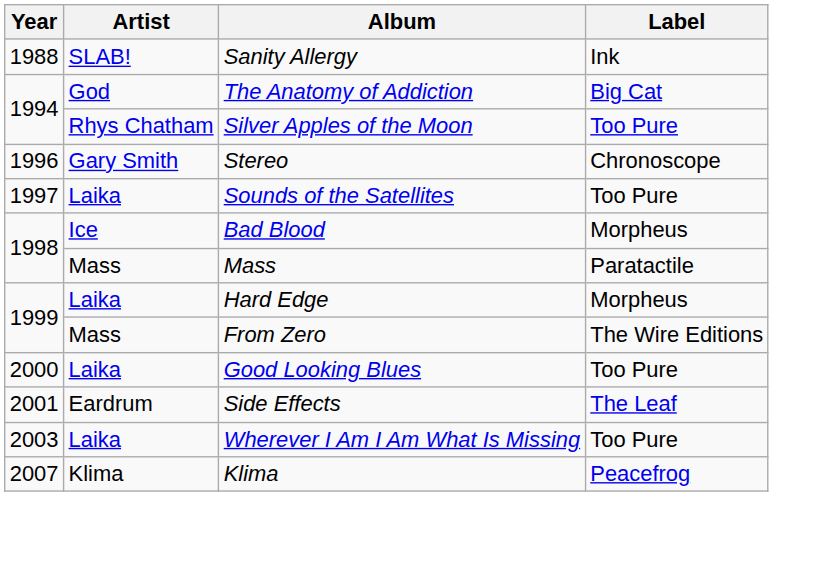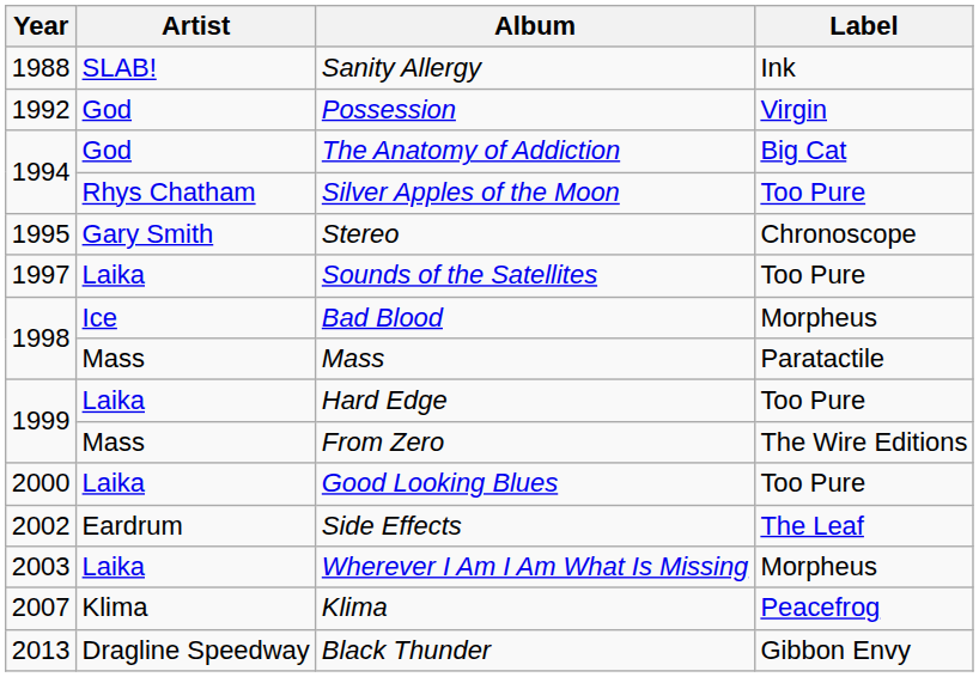 <table class="wikitable">
 <tr>
 <th>Year</th>
 <th>Artist</th>
 <th>Album</th>
 <th>Label</th>
 </tr>
 <tr>
 <td align="center">1988</td>
 <td><a href='#'>SLAB!</a></td>
 <td><em>Sanity Allergy</em></td>
 <td>Ink</td>
 </tr>
 <tr>
+<td align="center">1992</td>
+<td><a href='#'>God</a></td>
+<td><em><a href='#'>Possession</a></em></td>
+<td><a href='#'>Virgin</a></td>
+</tr>
+<tr>
 <td rowspan="2">1994</td>
 <td><a href='#'>God</a></td>
 <td><em><a href='#'>The Anatomy of Addiction</a></em></td>
 <td><a href='#'>Big Cat</a></td>
 </tr>
 <tr>
 <td><a href='#'>Rhys Chatham</a></td>
 <td><em><a href='#'>Silver Apples of the Moon</a></em></td>
 <td><a href='#'>Too Pure</a></td>
 </tr>
 <tr>
-<td align="center">1996</td>
+<td align="center">1995</td>
 <td><a href='#'>Gary Smith</a></td>
 <td><em>Stereo</em></td>
 <td>Chronoscope</td>
 </tr>
 <tr>
 <td align="center">1997</td>
 <td><a href='#'>Laika</a></td>
 <td><em><a href='#'>Sounds of the Satellites</a></em></td>
 <td>Too Pure</td>
 </tr>
 <tr>
 <td rowspan="2">1998</td>
 <td><a href='#'>Ice</a></td>
 <td><em><a href='#'>Bad Blood</a></em></td>
 <td>Morpheus</td>
 </tr>
 <tr>
 <td>Mass</td>
 <td><em>Mass</em></td>
 <td>Paratactile</td>
 </tr>
 <tr>
 <td rowspan="2">1999</td>
 <td><a href='#'>Laika</a></td>
 <td><em>Hard Edge</em></td>
-<td>Morpheus</td>
+<td>Too Pure</td>
 </tr>
 <tr>
 <td>Mass</td>
 <td><em>From Zero</em></td>
 <td>The Wire Editions</td>
 </tr>
 <tr>
 <td align="center">2000</td>
 <td><a href='#'>Laika</a></td>
 <td><em><a href='#'>Good Looking Blues</a></em></td>
 <td>Too Pure</td>
 </tr>
 <tr>
-<td align="center">2001</td>
+<td align="center">2002</td>
 <td>Eardrum</td>
 <td><em>Side Effects</em></td>
 <td><a href='#'>The Leaf</a></td>
 </tr>
 <tr>
 <td align="center">2003</td>
 <td><a href='#'>Laika</a></td>
 <td><em><a href='#'>Wherever I Am I Am What Is Missing</a></em></td>
-<td>Too Pure</td>
+<td>Morpheus</td>
 </tr>
 <tr>
 <td align="center">2007</td>
 <td>Klima</td>
 <td><em>Klima</em></td>
 <td><a href='#'>Peacefrog</a></td>
 </tr>
+<tr>
+<td align="center">2013</td>
+<td>Dragline Speedway</td>
+<td><em>Black Thunder</em></td>
+<td>Gibbon Envy</td>
+</tr>
 </table>
